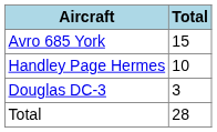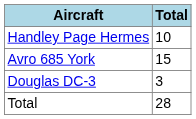 <table class="toccolours" border="1" cellpadding="3" style="border-collapse:collapse">
 <tr bgcolor=lightblue>
 <th>Aircraft</th>
 <th>Total</th>
 </tr>
 <tr>
+<td><a href='#'>Handley Page Hermes</a></td>
+<td>10</td>
+</tr>
+<tr>
 <td><a href='#'>Avro 685 York</a></td>
 <td>15</td>
-</tr>
-<tr>
-<td><a href='#'>Handley Page Hermes</a></td>
-<td>10</td>
 </tr>
 <tr>
 <td><a href='#'>Douglas DC-3</a></td>
 <td>3</td>
 </tr>
 <tr>
 <td>Total</td>
 <td>28</td>
 </tr>
 </table>
